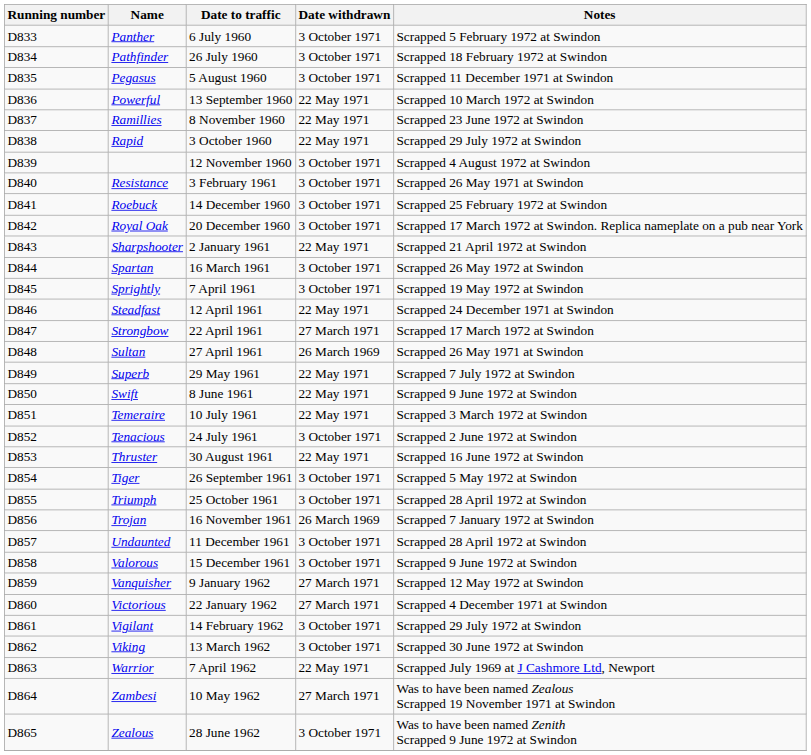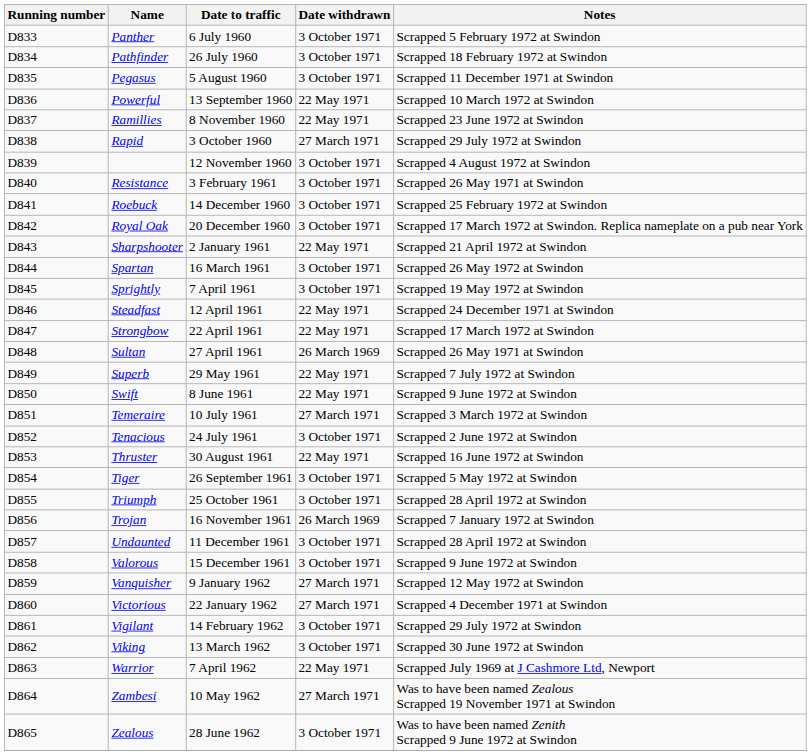 <table class ="wikitable">
 <tr>
 <th>Running number</th>
 <th>Name</th>
 <th>Date to traffic</th>
 <th>Date withdrawn</th>
 <th>Notes</th>
 </tr>
 <tr>
 <td>D833</td>
 <td><em><a href='#'>Panther</a></em></td>
 <td>6 July 1960</td>
 <td>3 October 1971</td>
 <td>Scrapped 5 February 1972 at Swindon</td>
 </tr>
 <tr>
 <td>D834</td>
 <td><em><a href='#'>Pathfinder</a></em></td>
 <td>26 July 1960</td>
 <td>3 October 1971</td>
 <td>Scrapped 18 February 1972 at Swindon</td>
 </tr>
 <tr>
 <td>D835</td>
 <td><em><a href='#'>Pegasus</a></em></td>
 <td>5 August 1960</td>
 <td>3 October 1971</td>
 <td>Scrapped 11 December 1971 at Swindon</td>
 </tr>
 <tr>
 <td>D836</td>
 <td><em><a href='#'>Powerful</a></em></td>
 <td>13 September 1960</td>
 <td>22 May 1971</td>
 <td>Scrapped 10 March 1972 at Swindon</td>
 </tr>
 <tr>
 <td>D837</td>
 <td><em><a href='#'>Ramillies</a></em></td>
 <td>8 November 1960</td>
 <td>22 May 1971</td>
 <td>Scrapped 23 June 1972 at Swindon</td>
 </tr>
 <tr>
 <td>D838</td>
 <td><em><a href='#'>Rapid</a></em></td>
 <td>3 October 1960</td>
-<td>22 May 1971</td>
+<td>27 March 1971</td>
 <td>Scrapped 29 July 1972 at Swindon</td>
 </tr>
 <tr>
 <td>D839</td>
 <td></td>
 <td>12 November 1960</td>
 <td>3 October 1971</td>
 <td>Scrapped 4 August 1972 at Swindon</td>
 </tr>
 <tr>
 <td>D840</td>
 <td><em><a href='#'>Resistance</a></em></td>
 <td>3 February 1961</td>
 <td>3 October 1971</td>
 <td>Scrapped 26 May 1971 at Swindon</td>
 </tr>
 <tr>
 <td>D841</td>
 <td><em><a href='#'>Roebuck</a></em></td>
 <td>14 December 1960</td>
 <td>3 October 1971</td>
 <td>Scrapped 25 February 1972 at Swindon</td>
 </tr>
 <tr>
 <td>D842</td>
 <td><em><a href='#'>Royal Oak</a></em></td>
 <td>20 December 1960</td>
 <td>3 October 1971</td>
 <td>Scrapped 17 March 1972 at Swindon. Replica nameplate on a pub near York</td>
 </tr>
 <tr>
 <td>D843</td>
 <td><em><a href='#'>Sharpshooter</a></em></td>
 <td>2 January 1961</td>
 <td>22 May 1971</td>
 <td>Scrapped 21 April 1972 at Swindon</td>
 </tr>
 <tr>
 <td>D844</td>
 <td><em><a href='#'>Spartan</a></em></td>
 <td>16 March 1961</td>
 <td>3 October 1971</td>
 <td>Scrapped 26 May 1972 at Swindon</td>
 </tr>
 <tr>
 <td>D845</td>
 <td><em><a href='#'>Sprightly</a></em></td>
 <td>7 April 1961</td>
 <td>3 October 1971</td>
 <td>Scrapped 19 May 1972 at Swindon</td>
 </tr>
 <tr>
 <td>D846</td>
 <td><em><a href='#'>Steadfast</a></em></td>
 <td>12 April 1961</td>
 <td>22 May 1971</td>
 <td>Scrapped 24 December 1971 at Swindon</td>
 </tr>
 <tr>
 <td>D847</td>
 <td><em><a href='#'>Strongbow</a></em></td>
 <td>22 April 1961</td>
-<td>27 March 1971</td>
+<td>22 May 1971</td>
 <td>Scrapped 17 March 1972 at Swindon</td>
 </tr>
 <tr>
 <td>D848</td>
 <td><em><a href='#'>Sultan</a></em></td>
 <td>27 April 1961</td>
 <td>26 March 1969</td>
 <td>Scrapped 26 May 1971 at Swindon</td>
 </tr>
 <tr>
 <td>D849</td>
 <td><em><a href='#'>Superb</a></em></td>
 <td>29 May 1961</td>
 <td>22 May 1971</td>
 <td>Scrapped 7 July 1972 at Swindon</td>
 </tr>
 <tr>
 <td>D850</td>
 <td><em><a href='#'>Swift</a></em></td>
 <td>8 June 1961</td>
 <td>22 May 1971</td>
 <td>Scrapped 9 June 1972 at Swindon</td>
 </tr>
 <tr>
 <td>D851</td>
 <td><em><a href='#'>Temeraire</a></em></td>
 <td>10 July 1961</td>
-<td>22 May 1971</td>
+<td>27 March 1971</td>
 <td>Scrapped 3 March 1972 at Swindon</td>
 </tr>
 <tr>
 <td>D852</td>
 <td><em><a href='#'>Tenacious</a></em></td>
 <td>24 July 1961</td>
 <td>3 October 1971</td>
 <td>Scrapped 2 June 1972 at Swindon</td>
 </tr>
 <tr>
 <td>D853</td>
 <td><em><a href='#'>Thruster</a></em></td>
 <td>30 August 1961</td>
 <td>22 May 1971</td>
 <td>Scrapped 16 June 1972 at Swindon</td>
 </tr>
 <tr>
 <td>D854</td>
 <td><em><a href='#'>Tiger</a></em></td>
 <td>26 September 1961</td>
 <td>3 October 1971</td>
 <td>Scrapped 5 May 1972 at Swindon</td>
 </tr>
 <tr>
 <td>D855</td>
 <td><em><a href='#'>Triumph</a></em></td>
 <td>25 October 1961</td>
 <td>3 October 1971</td>
 <td>Scrapped 28 April 1972 at Swindon</td>
 </tr>
 <tr>
 <td>D856</td>
 <td><em><a href='#'>Trojan</a></em></td>
 <td>16 November 1961</td>
 <td>26 March 1969</td>
 <td>Scrapped 7 January 1972 at Swindon</td>
 </tr>
 <tr>
 <td>D857</td>
 <td><em><a href='#'>Undaunted</a></em></td>
 <td>11 December 1961</td>
 <td>3 October 1971</td>
 <td>Scrapped 28 April 1972 at Swindon</td>
 </tr>
 <tr>
 <td>D858</td>
 <td><em><a href='#'>Valorous</a></em></td>
 <td>15 December 1961</td>
 <td>3 October 1971</td>
 <td>Scrapped 9 June 1972 at Swindon</td>
 </tr>
 <tr>
 <td>D859</td>
 <td><em><a href='#'>Vanquisher</a></em></td>
 <td>9 January 1962</td>
 <td>27 March 1971</td>
 <td>Scrapped 12 May 1972 at Swindon</td>
 </tr>
 <tr>
 <td>D860</td>
 <td><em><a href='#'>Victorious</a></em></td>
 <td>22 January 1962</td>
 <td>27 March 1971</td>
 <td>Scrapped 4 December 1971 at Swindon</td>
 </tr>
 <tr>
 <td HEIGHT=16>D861</td>
 <td><em><a href='#'>Vigilant</a></em></td>
 <td>14 February 1962</td>
 <td>3 October 1971</td>
 <td>Scrapped 29 July 1972 at Swindon</td>
 </tr>
 <tr>
 <td>D862</td>
 <td><em><a href='#'>Viking</a></em></td>
 <td>13 March 1962</td>
 <td>3 October 1971</td>
 <td>Scrapped 30 June 1972 at Swindon</td>
 </tr>
 <tr>
 <td>D863</td>
 <td><em><a href='#'>Warrior</a></em></td>
 <td>7 April 1962</td>
 <td>22 May 1971</td>
 <td>Scrapped July 1969 at <a href='#'>J Cashmore Ltd</a>, Newport</td>
 </tr>
 <tr>
 <td>D864</td>
 <td><em><a href='#'>Zambesi</a></em></td>
 <td>10 May 1962</td>
 <td>27 March 1971</td>
 <td>Was to have been named <em>Zealous</em><br>Scrapped 19 November 1971 at Swindon</td>
 </tr>
 <tr>
 <td>D865</td>
 <td><em><a href='#'>Zealous</a></em></td>
 <td>28 June 1962</td>
 <td>3 October 1971</td>
 <td>Was to have been named <em>Zenith</em><br>Scrapped 9 June 1972 at Swindon</td>
 </tr>
 <tr>
 </tr>
 </table>
